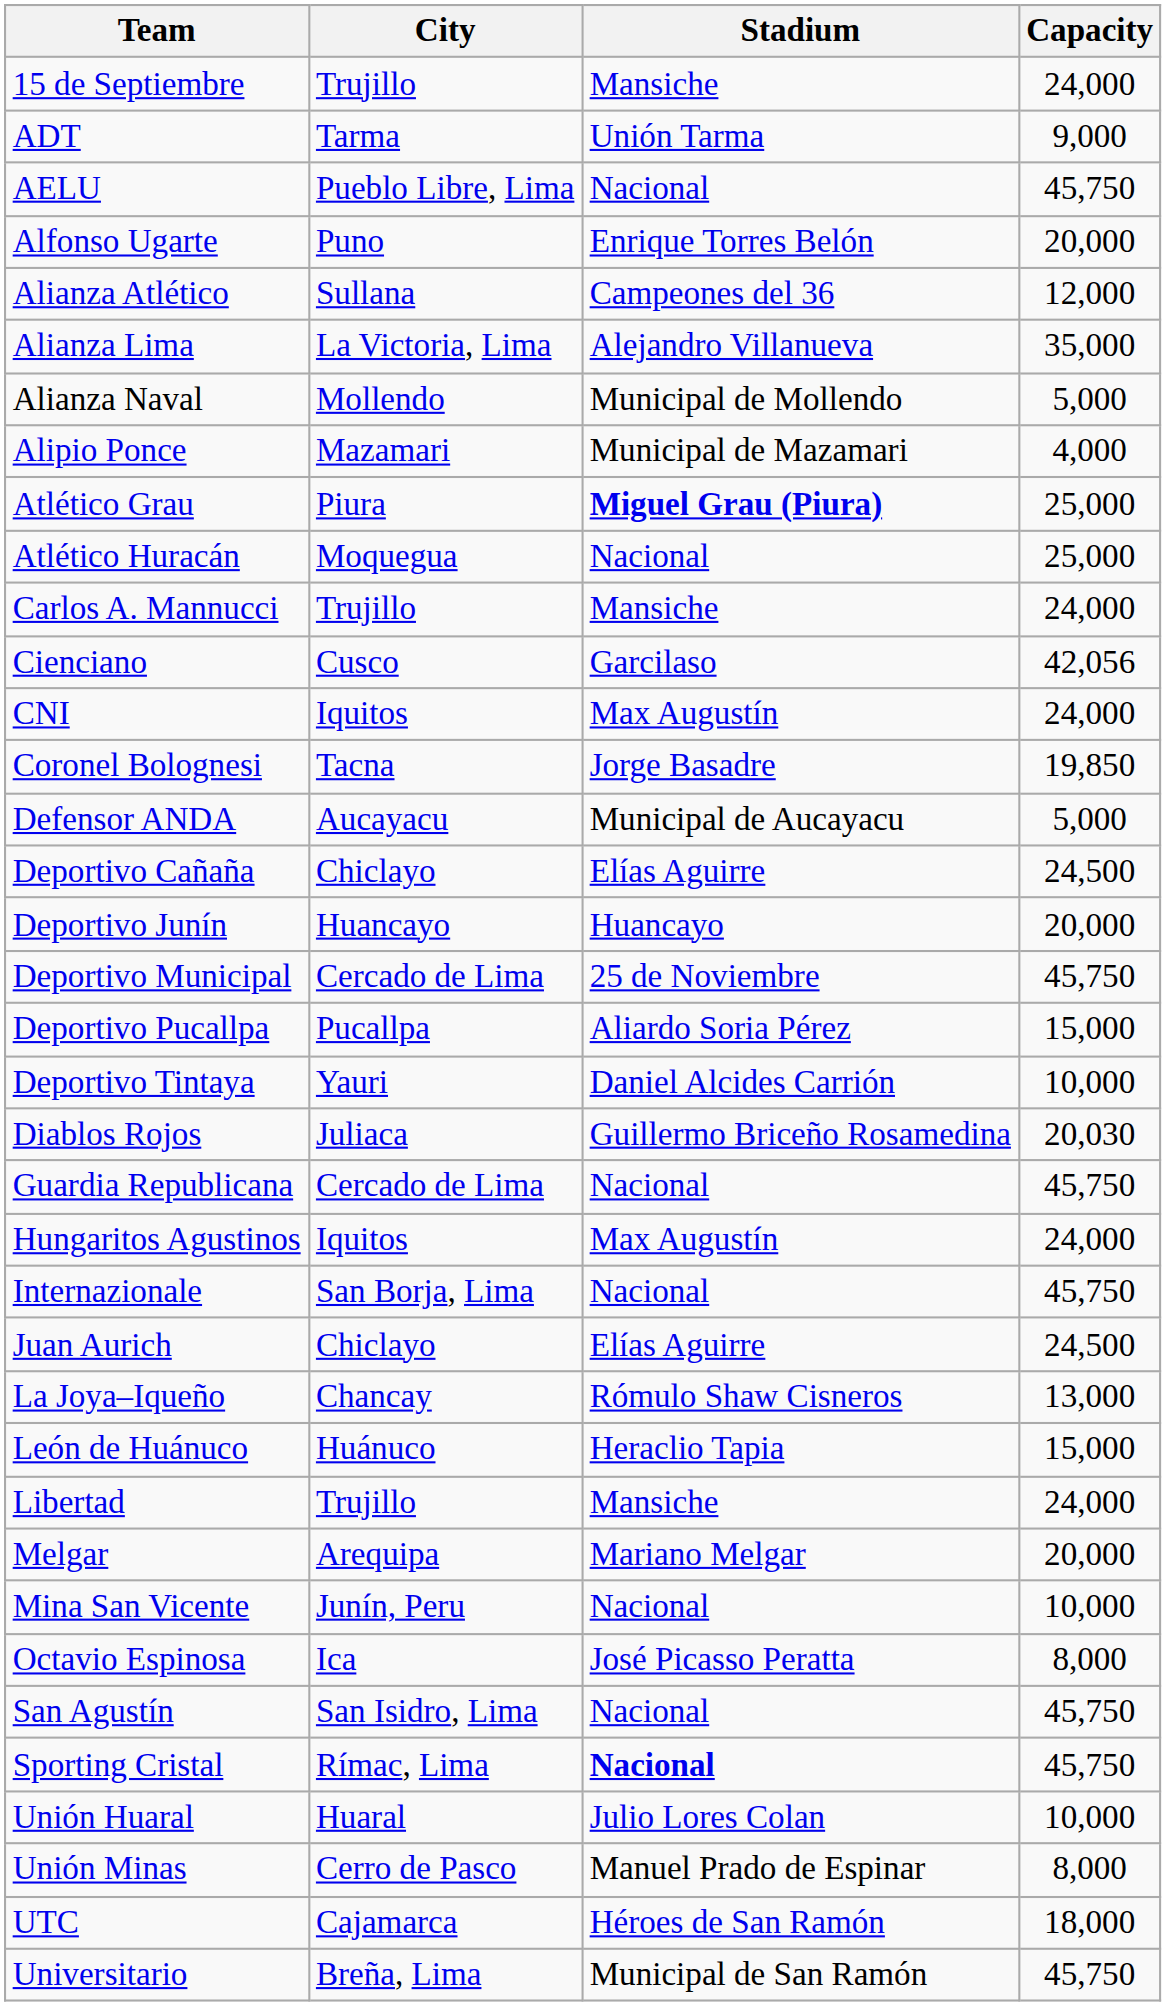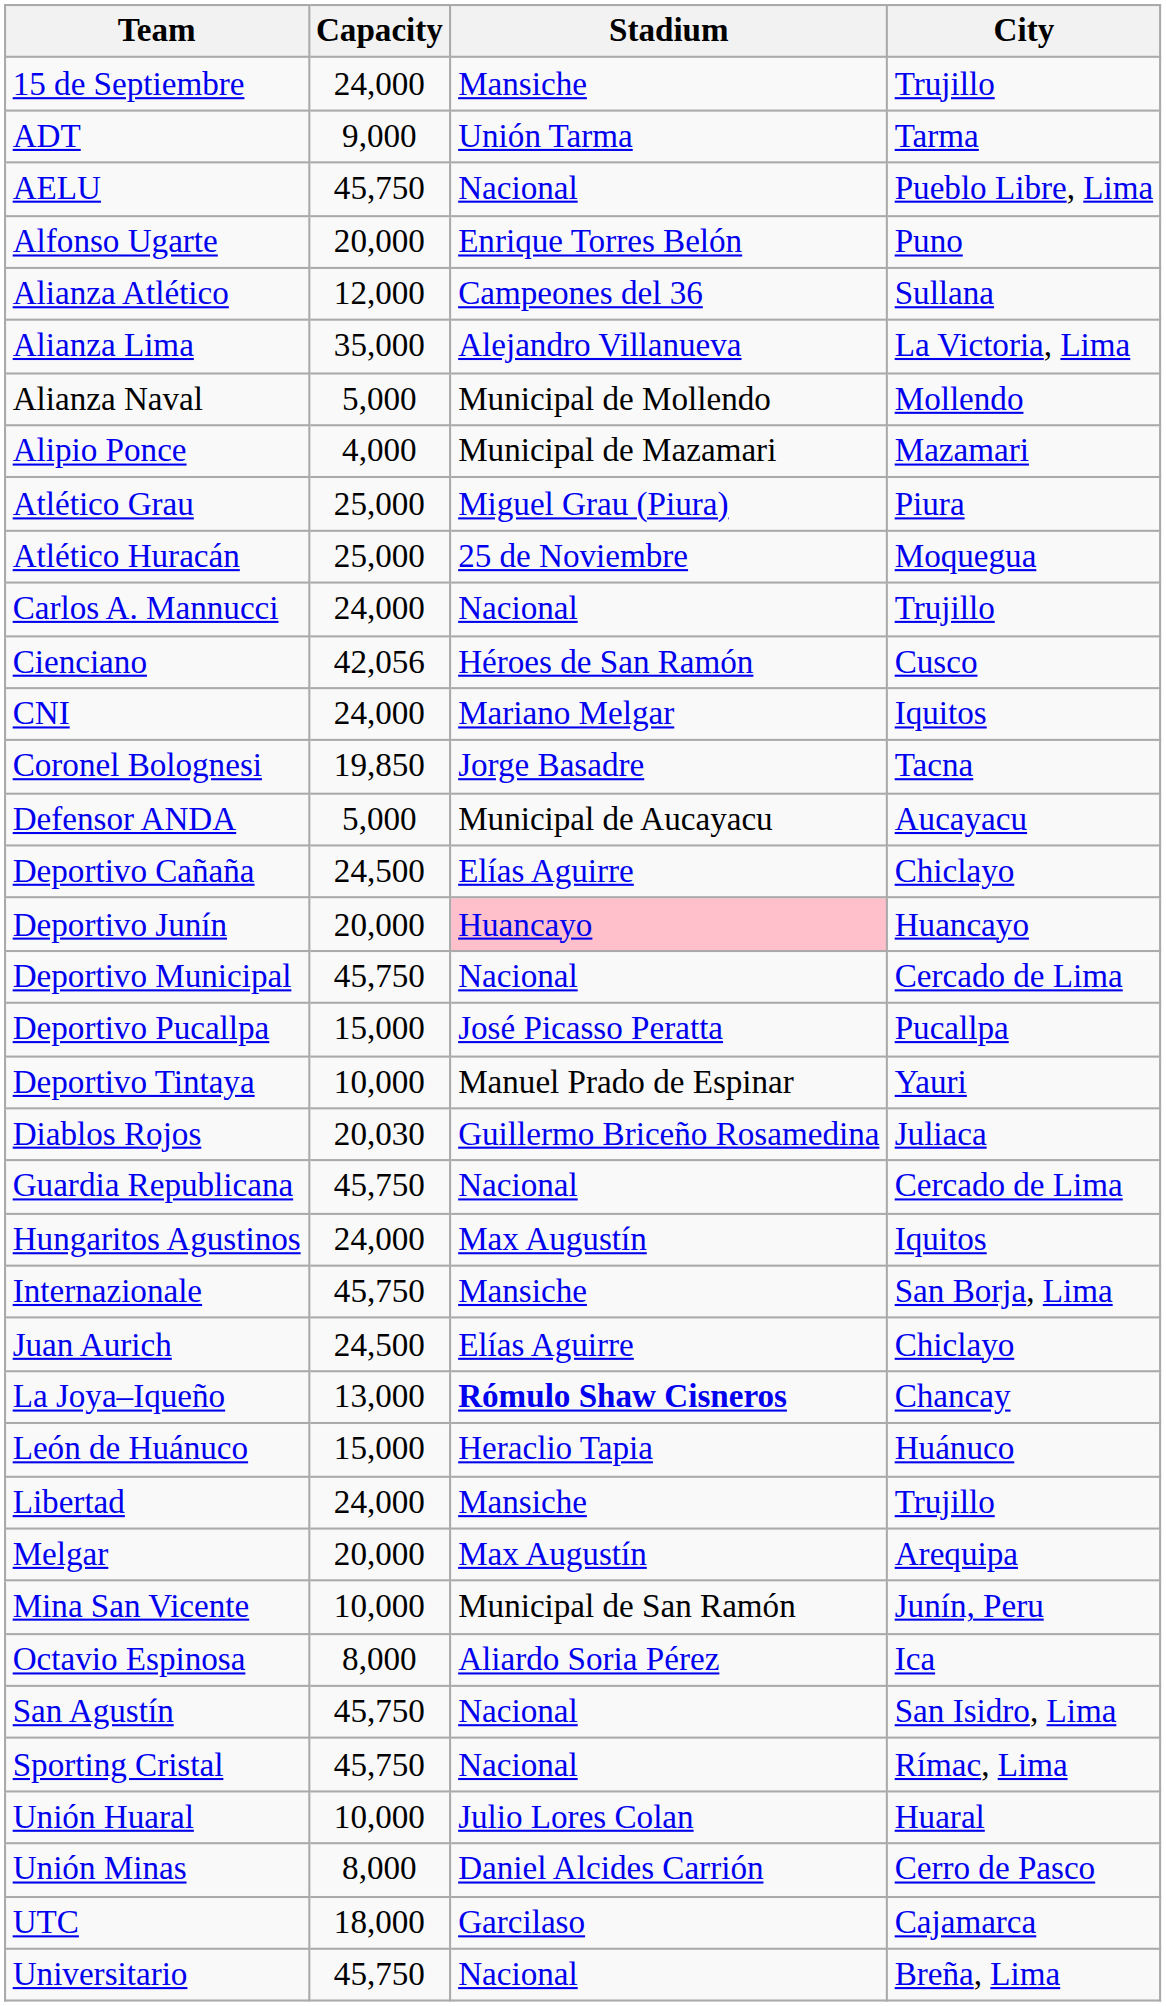 <table class="wikitable sortable">
 <tr>
 <th>Team</th>
+<th>Capacity</th>
+<th>Stadium</th>
 <th>City</th>
-<th>Stadium</th>
-<th>Capacity</th>
 </tr>
 <tr>
 <td><a href='#'>15 de Septiembre</a></td>
+<td align="center">24,000</td>
+<td><a href='#'>Mansiche</a></td>
 <td><a href='#'>Trujillo</a></td>
-<td><a href='#'>Mansiche</a></td>
-<td align="center">24,000</td>
 </tr>
 <tr>
 <td><a href='#'>ADT</a></td>
+<td align="center">9,000</td>
+<td><a href='#'>Unión Tarma</a></td>
 <td><a href='#'>Tarma</a></td>
-<td><a href='#'>Unión Tarma</a></td>
-<td align="center">9,000</td>
 </tr>
 <tr>
 <td><a href='#'>AELU</a></td>
+<td align="center">45,750</td>
+<td><a href='#'>Nacional</a></td>
 <td><a href='#'>Pueblo Libre</a>, <a href='#'>Lima</a></td>
-<td><a href='#'>Nacional</a></td>
-<td align="center">45,750</td>
 </tr>
 <tr>
 <td><a href='#'>Alfonso Ugarte</a></td>
+<td align="center">20,000</td>
+<td><a href='#'>Enrique Torres Belón</a></td>
 <td><a href='#'>Puno</a></td>
-<td><a href='#'>Enrique Torres Belón</a></td>
-<td align="center">20,000</td>
 </tr>
 <tr>
 <td><a href='#'>Alianza Atlético</a></td>
+<td align="center">12,000</td>
+<td><a href='#'>Campeones del 36</a></td>
 <td><a href='#'>Sullana</a></td>
-<td><a href='#'>Campeones del 36</a></td>
-<td align="center">12,000</td>
 </tr>
 <tr>
 <td><a href='#'>Alianza Lima</a></td>
+<td align="center">35,000</td>
+<td><a href='#'>Alejandro Villanueva</a></td>
 <td><a href='#'>La Victoria</a>, <a href='#'>Lima</a></td>
-<td><a href='#'>Alejandro Villanueva</a></td>
-<td align="center">35,000</td>
 </tr>
 <tr>
 <td>Alianza Naval</td>
+<td align="center">5,000</td>
+<td>Municipal de Mollendo</td>
 <td><a href='#'>Mollendo</a></td>
-<td>Municipal de Mollendo</td>
-<td align="center">5,000</td>
 </tr>
 <tr>
 <td><a href='#'>Alipio Ponce</a></td>
+<td align="center">4,000</td>
+<td>Municipal de Mazamari</td>
 <td><a href='#'>Mazamari</a></td>
-<td>Municipal de Mazamari</td>
-<td align="center">4,000</td>
 </tr>
 <tr>
 <td><a href='#'>Atlético Grau</a></td>
+<td align="center">25,000</td>
+<td><a href='#'>Miguel Grau (Piura)</a></td>
 <td><a href='#'>Piura</a></td>
-<td><strong><a href='#'>Miguel Grau (Piura)</a></strong></td>
-<td align="center">25,000</td>
 </tr>
 <tr>
 <td><a href='#'>Atlético Huracán</a></td>
+<td align="center">25,000</td>
+<td><a href='#'>25 de Noviembre</a></td>
 <td><a href='#'>Moquegua</a></td>
-<td><a href='#'>Nacional</a></td>
-<td align="center">25,000</td>
 </tr>
 <tr>
 <td><a href='#'>Carlos A. Mannucci</a></td>
+<td align="center">24,000</td>
+<td><a href='#'>Nacional</a></td>
 <td><a href='#'>Trujillo</a></td>
-<td><a href='#'>Mansiche</a></td>
-<td align="center">24,000</td>
 </tr>
 <tr>
 <td><a href='#'>Cienciano</a></td>
+<td align="center">42,056</td>
+<td><a href='#'>Héroes de San Ramón</a></td>
 <td><a href='#'>Cusco</a></td>
-<td><a href='#'>Garcilaso</a></td>
-<td align="center">42,056</td>
 </tr>
 <tr>
 <td><a href='#'>CNI</a></td>
+<td align="center">24,000</td>
+<td><a href='#'>Mariano Melgar</a></td>
 <td><a href='#'>Iquitos</a></td>
-<td><a href='#'>Max Augustín</a></td>
-<td align="center">24,000</td>
 </tr>
 <tr>
 <td><a href='#'>Coronel Bolognesi</a></td>
+<td align="center">19,850</td>
+<td><a href='#'>Jorge Basadre</a></td>
 <td><a href='#'>Tacna</a></td>
-<td><a href='#'>Jorge Basadre</a></td>
-<td align="center">19,850</td>
 </tr>
 <tr>
 <td><a href='#'>Defensor ANDA</a></td>
+<td align="center">5,000</td>
+<td>Municipal de Aucayacu</td>
 <td><a href='#'>Aucayacu</a></td>
-<td>Municipal de Aucayacu</td>
-<td align="center">5,000</td>
 </tr>
 <tr>
 <td><a href='#'>Deportivo Cañaña</a></td>
+<td style="text-align:center;">24,500</td>
+<td><a href='#'>Elías Aguirre</a></td>
 <td><a href='#'>Chiclayo</a></td>
-<td><a href='#'>Elías Aguirre</a></td>
-<td style="text-align:center;">24,500</td>
 </tr>
 <tr>
 <td><a href='#'>Deportivo Junín</a></td>
+<td align="center">20,000</td>
+<td style="background: pink;"><a href='#'>Huancayo</a></td>
 <td><a href='#'>Huancayo</a></td>
-<td><a href='#'>Huancayo</a></td>
-<td align="center">20,000</td>
 </tr>
 <tr>
 <td><a href='#'>Deportivo Municipal</a></td>
+<td align="center">45,750</td>
+<td><a href='#'>Nacional</a></td>
 <td><a href='#'>Cercado de Lima</a></td>
-<td><a href='#'>25 de Noviembre</a></td>
-<td align="center">45,750</td>
 </tr>
 <tr>
 <td><a href='#'>Deportivo Pucallpa</a></td>
+<td align="center">15,000</td>
+<td><a href='#'>José Picasso Peratta</a></td>
 <td><a href='#'>Pucallpa</a></td>
-<td><a href='#'>Aliardo Soria Pérez</a></td>
-<td align="center">15,000</td>
 </tr>
 <tr>
 <td><a href='#'>Deportivo Tintaya</a></td>
+<td align="center">10,000</td>
+<td>Manuel Prado de Espinar</td>
 <td><a href='#'>Yauri</a></td>
-<td><a href='#'>Daniel Alcides Carrión</a></td>
-<td align="center">10,000</td>
 </tr>
 <tr>
 <td><a href='#'>Diablos Rojos</a></td>
+<td align="center">20,030</td>
+<td><a href='#'>Guillermo Briceño Rosamedina</a></td>
 <td><a href='#'>Juliaca</a></td>
-<td><a href='#'>Guillermo Briceño Rosamedina</a></td>
-<td align="center">20,030</td>
 </tr>
 <tr>
 <td><a href='#'>Guardia Republicana</a></td>
+<td align="center">45,750</td>
+<td><a href='#'>Nacional</a></td>
 <td><a href='#'>Cercado de Lima</a></td>
-<td><a href='#'>Nacional</a></td>
-<td align="center">45,750</td>
 </tr>
 <tr>
 <td><a href='#'>Hungaritos Agustinos</a></td>
+<td align="center">24,000</td>
+<td><a href='#'>Max Augustín</a></td>
 <td><a href='#'>Iquitos</a></td>
-<td><a href='#'>Max Augustín</a></td>
-<td align="center">24,000</td>
 </tr>
 <tr>
 <td><a href='#'>Internazionale</a></td>
+<td align="center">45,750</td>
+<td><a href='#'>Mansiche</a></td>
 <td><a href='#'>San Borja</a>, <a href='#'>Lima</a></td>
-<td><a href='#'>Nacional</a></td>
-<td align="center">45,750</td>
 </tr>
 <tr>
 <td><a href='#'>Juan Aurich</a></td>
+<td align="center">24,500</td>
+<td><a href='#'>Elías Aguirre</a></td>
 <td><a href='#'>Chiclayo</a></td>
-<td><a href='#'>Elías Aguirre</a></td>
-<td align="center">24,500</td>
 </tr>
 <tr>
 <td><a href='#'>La Joya–Iqueño</a></td>
+<td align="center">13,000</td>
+<td><strong><a href='#'>Rómulo Shaw Cisneros</a></strong></td>
 <td><a href='#'>Chancay</a></td>
-<td><a href='#'>Rómulo Shaw Cisneros</a></td>
-<td align="center">13,000</td>
 </tr>
 <tr>
 <td><a href='#'>León de Huánuco</a></td>
+<td align="center">15,000</td>
+<td><a href='#'>Heraclio Tapia</a></td>
 <td><a href='#'>Huánuco</a></td>
-<td><a href='#'>Heraclio Tapia</a></td>
-<td align="center">15,000</td>
 </tr>
 <tr>
 <td><a href='#'>Libertad</a></td>
+<td align="center">24,000</td>
+<td><a href='#'>Mansiche</a></td>
 <td><a href='#'>Trujillo</a></td>
-<td><a href='#'>Mansiche</a></td>
-<td align="center">24,000</td>
 </tr>
 <tr>
 <td><a href='#'>Melgar</a></td>
+<td align="center">20,000</td>
+<td><a href='#'>Max Augustín</a></td>
 <td><a href='#'>Arequipa</a></td>
-<td><a href='#'>Mariano Melgar</a></td>
-<td align="center">20,000</td>
 </tr>
 <tr>
 <td><a href='#'>Mina San Vicente</a></td>
+<td align="center">10,000</td>
+<td>Municipal de San Ramón</td>
 <td><a href='#'>Junín, Peru</a></td>
-<td><a href='#'>Nacional</a></td>
-<td align="center">10,000</td>
 </tr>
 <tr>
 <td><a href='#'>Octavio Espinosa</a></td>
+<td align="center">8,000</td>
+<td><a href='#'>Aliardo Soria Pérez</a></td>
 <td><a href='#'>Ica</a></td>
-<td><a href='#'>José Picasso Peratta</a></td>
-<td align="center">8,000</td>
 </tr>
 <tr>
 <td><a href='#'>San Agustín</a></td>
+<td align="center">45,750</td>
+<td><a href='#'>Nacional</a></td>
 <td><a href='#'>San Isidro</a>, <a href='#'>Lima</a></td>
-<td><a href='#'>Nacional</a></td>
-<td align="center">45,750</td>
 </tr>
 <tr>
 <td><a href='#'>Sporting Cristal</a></td>
+<td align="center">45,750</td>
+<td><a href='#'>Nacional</a></td>
 <td><a href='#'>Rímac</a>, <a href='#'>Lima</a></td>
-<td><strong><a href='#'>Nacional</a></strong></td>
-<td align="center">45,750</td>
 </tr>
 <tr>
 <td><a href='#'>Unión Huaral</a></td>
+<td align="center">10,000</td>
+<td><a href='#'>Julio Lores Colan</a></td>
 <td><a href='#'>Huaral</a></td>
-<td><a href='#'>Julio Lores Colan</a></td>
-<td align="center">10,000</td>
 </tr>
 <tr>
 <td><a href='#'>Unión Minas</a></td>
+<td align="center">8,000</td>
+<td><a href='#'>Daniel Alcides Carrión</a></td>
 <td><a href='#'>Cerro de Pasco</a></td>
-<td>Manuel Prado de Espinar</td>
-<td align="center">8,000</td>
 </tr>
 <tr>
 <td><a href='#'>UTC</a></td>
+<td align="center">18,000</td>
+<td><a href='#'>Garcilaso</a></td>
 <td><a href='#'>Cajamarca</a></td>
-<td><a href='#'>Héroes de San Ramón</a></td>
-<td align="center">18,000</td>
 </tr>
 <tr>
 <td><a href='#'>Universitario</a></td>
+<td align="center">45,750</td>
+<td><a href='#'>Nacional</a></td>
 <td><a href='#'>Breña</a>, <a href='#'>Lima</a></td>
-<td>Municipal de San Ramón</td>
-<td align="center">45,750</td>
 </tr>
 </table>
